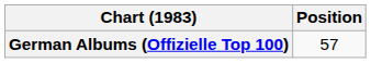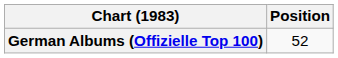 <table class="wikitable plainrowheaders" style="text-align:center">
 <tr>
 <th scope="col">Chart (1983)</th>
 <th scope="col">Position</th>
 </tr>
 <tr>
 <th scope="row">German Albums (<a href='#'>Offizielle Top 100</a>)</th>
-<td>57</td>
+<td>52</td>
 </tr>
 </table>
